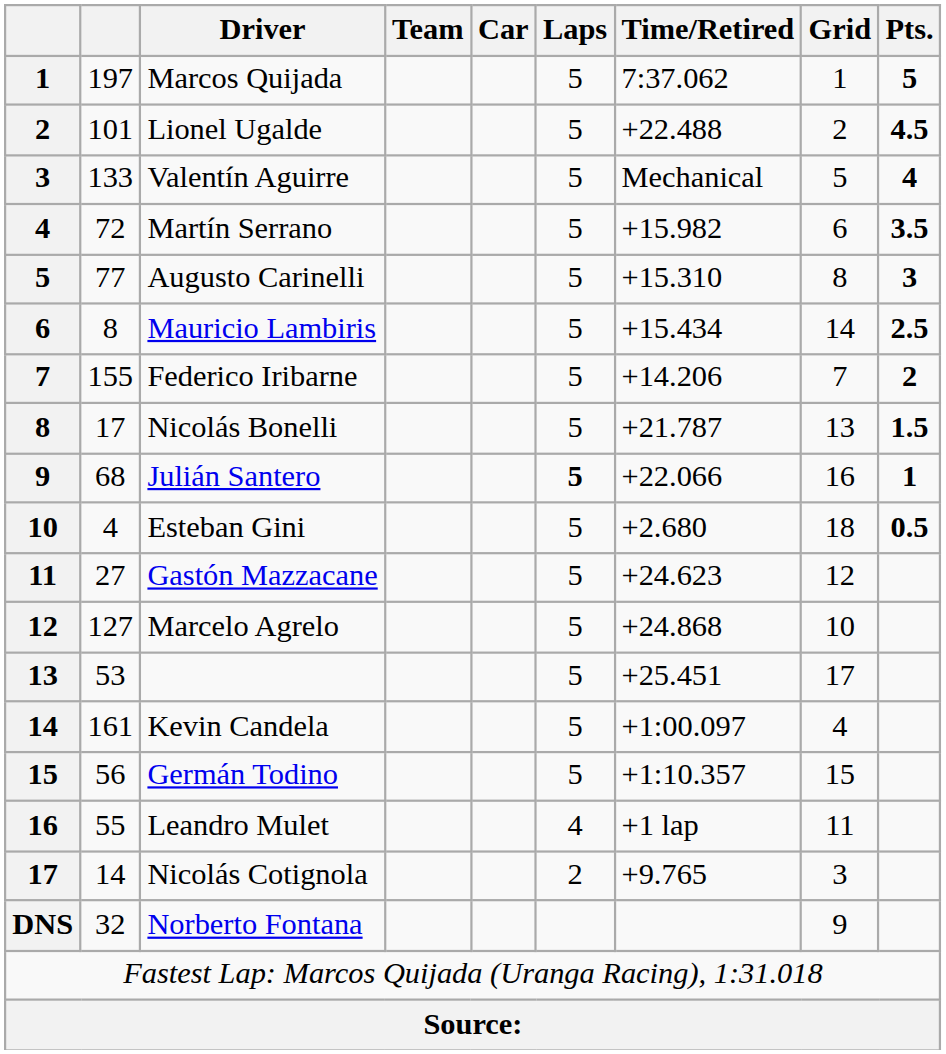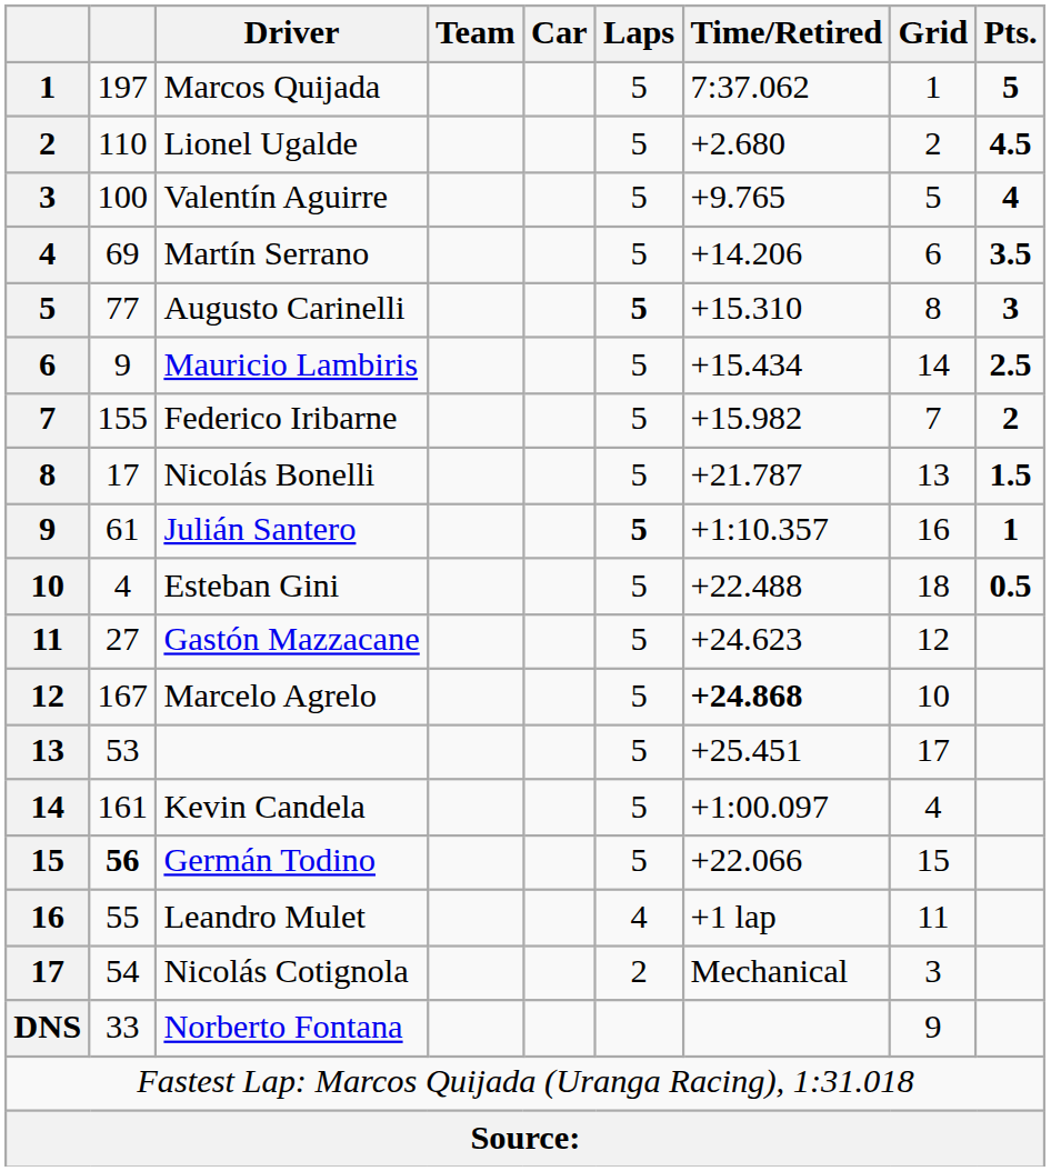 <table class="wikitable" style="font-size: 86%">
 <tr>
 <th></th>
 <th></th>
 <th>Driver</th>
 <th>Team</th>
 <th>Car</th>
 <th>Laps</th>
 <th>Time/Retired</th>
 <th>Grid</th>
 <th>Pts.</th>
 </tr>
 <tr>
 <th>1</th>
 <td align=center>197</td>
 <td> Marcos Quijada</td>
 <td></td>
 <td></td>
 <td align=center>5</td>
 <td>7:37.062</td>
 <td align=center>1</td>
 <td align=center><strong>5</strong></td>
 </tr>
 <tr>
 <th>2</th>
-<td align=center>101</td>
+<td align=center>110</td>
 <td> Lionel Ugalde</td>
 <td></td>
 <td></td>
 <td align=center>5</td>
-<td>+22.488</td>
+<td>+2.680</td>
 <td align=center>2</td>
 <td align=center><strong>4.5</strong></td>
 </tr>
 <tr>
 <th>3</th>
-<td align=center>133</td>
+<td align=center>100</td>
 <td> Valentín Aguirre</td>
 <td></td>
 <td></td>
 <td align=center>5</td>
-<td>Mechanical</td>
+<td>+9.765</td>
 <td align=center>5</td>
 <td align=center><strong>4</strong></td>
 </tr>
 <tr>
 <th>4</th>
-<td align=center>72</td>
+<td align=center>69</td>
 <td> Martín Serrano</td>
 <td></td>
 <td></td>
 <td align=center>5</td>
-<td>+15.982</td>
+<td>+14.206</td>
 <td align=center>6</td>
 <td align=center><strong>3.5</strong></td>
 </tr>
 <tr>
 <th>5</th>
 <td align=center>77</td>
 <td> Augusto Carinelli</td>
 <td></td>
 <td></td>
-<td align=center>5</td>
+<td align=center><strong>5</strong></td>
 <td>+15.310</td>
 <td align=center>8</td>
 <td align=center><strong>3</strong></td>
 </tr>
 <tr>
 <th>6</th>
-<td align=center>8</td>
+<td align=center>9</td>
 <td> <a href='#'>Mauricio Lambiris</a></td>
 <td></td>
 <td></td>
 <td align=center>5</td>
 <td>+15.434</td>
 <td align=center>14</td>
 <td align=center><strong>2.5</strong></td>
 </tr>
 <tr>
 <th>7</th>
 <td align=center>155</td>
 <td> Federico Iribarne</td>
 <td></td>
 <td></td>
 <td align=center>5</td>
-<td>+14.206</td>
+<td>+15.982</td>
 <td align=center>7</td>
 <td align=center><strong>2</strong></td>
 </tr>
 <tr>
 <th>8</th>
 <td align=center>17</td>
 <td> Nicolás Bonelli</td>
 <td></td>
 <td></td>
 <td align=center>5</td>
 <td>+21.787</td>
 <td align=center>13</td>
 <td align=center><strong>1.5</strong></td>
 </tr>
 <tr>
 <th>9</th>
-<td align=center>68</td>
+<td align=center>61</td>
 <td> <a href='#'>Julián Santero</a></td>
 <td></td>
 <td></td>
 <td align=center><strong>5</strong></td>
-<td>+22.066</td>
+<td>+1:10.357</td>
 <td align=center>16</td>
 <td align=center><strong>1</strong></td>
 </tr>
 <tr>
 <th>10</th>
 <td align=center>4</td>
 <td> Esteban Gini</td>
 <td></td>
 <td></td>
 <td align=center>5</td>
-<td>+2.680</td>
+<td>+22.488</td>
 <td align=center>18</td>
 <td align=center><strong>0.5</strong></td>
 </tr>
 <tr>
 <th>11</th>
 <td align=center>27</td>
 <td> <a href='#'>Gastón Mazzacane</a></td>
 <td></td>
 <td></td>
 <td align=center>5</td>
 <td>+24.623</td>
 <td align=center>12</td>
 <td align=center></td>
 </tr>
 <tr>
 <th>12</th>
-<td align=center>127</td>
+<td align=center>167</td>
 <td> Marcelo Agrelo</td>
 <td></td>
 <td></td>
 <td align=center>5</td>
-<td>+24.868</td>
+<td><strong>+24.868</strong></td>
 <td align=center>10</td>
 <td align=center></td>
 </tr>
 <tr>
 <th>13</th>
 <td align=center>53</td>
 <td></td>
 <td></td>
 <td></td>
 <td align=center>5</td>
 <td>+25.451</td>
 <td align=center>17</td>
 <td align=center></td>
 </tr>
 <tr>
 <th>14</th>
 <td align=center>161</td>
 <td> Kevin Candela</td>
 <td></td>
 <td></td>
 <td align=center>5</td>
 <td>+1:00.097</td>
 <td align=center>4</td>
 <td align=center></td>
 </tr>
 <tr>
 <th>15</th>
-<td align=center>56</td>
+<td align=center><strong>56</strong></td>
 <td> <a href='#'>Germán Todino</a></td>
 <td></td>
 <td></td>
 <td align=center>5</td>
-<td>+1:10.357</td>
+<td>+22.066</td>
 <td align=center>15</td>
 <td align=center></td>
 </tr>
 <tr>
 <th>16</th>
 <td align=center>55</td>
 <td> Leandro Mulet</td>
 <td></td>
 <td></td>
 <td align=center>4</td>
 <td>+1 lap</td>
 <td align=center>11</td>
 <td align=center></td>
 </tr>
 <tr>
 <th>17</th>
-<td align=center>14</td>
+<td align=center>54</td>
 <td> Nicolás Cotignola</td>
 <td></td>
 <td></td>
 <td align=center>2</td>
-<td>+9.765</td>
+<td>Mechanical</td>
 <td align=center>3</td>
 <td align=center></td>
 </tr>
 <tr>
 <th>DNS</th>
-<td align=center>32</td>
+<td align=center>33</td>
 <td> <a href='#'>Norberto Fontana</a></td>
 <td></td>
 <td></td>
 <td align=center></td>
 <td></td>
 <td align=center>9</td>
 <td align=center></td>
 </tr>
 <tr>
 <td colspan=9 align=center><em>Fastest Lap: Marcos Quijada (Uranga Racing), 1:31.018</em></td>
 </tr>
 <tr>
 <th colspan=9>Source:</th>
 </tr>
 </table>
